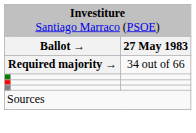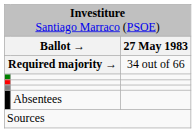 <table class="wikitable" style="text-align:center;">
 <tr>
 <td colspan="3" align="center" bgcolor="#C0C0C0"><strong>Investiture</strong><br><a href='#'>Santiago Marraco</a> (<a href='#'>PSOE</a>)</td>
 </tr>
 <tr>
 <th colspan="2" width="150px">Ballot →</th>
 <th>27 May 1983</th>
 </tr>
 <tr>
 <th colspan="2">Required majority →</th>
 <td>34 out of 66 </td>
 </tr>
 <tr>
 <th width="1px" style="background:green;"></th>
 <td align="left"></td>
 <td></td>
 </tr>
 <tr>
 <th style="color:inherit;background:red;"></th>
 <td align="left"></td>
 <td></td>
 </tr>
 <tr>
 <th style="color:inherit;background:gray;"></th>
 <td align="left"></td>
 <td></td>
 </tr>
 <tr>
+<th style="color:inherit;background:black;"></th>
+<td align="left"><span>Absentees</span></td>
+<td></td>
+</tr>
+<tr>
 <td align="left" colspan="3">Sources</td>
 </tr>
 </table>
